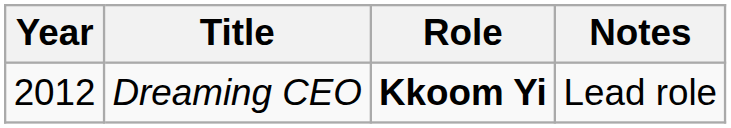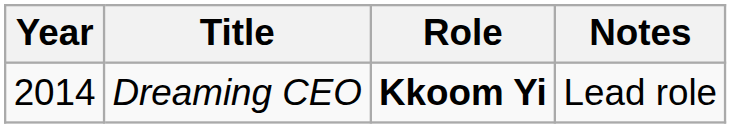 <table class="wikitable">
 <tr>
 <th>Year</th>
 <th>Title</th>
 <th>Role</th>
 <th>Notes</th>
 </tr>
 <tr>
-<td>2012</td>
+<td>2014</td>
 <td><em>Dreaming CEO</em></td>
 <td><strong>Kkoom Yi</strong></td>
 <td>Lead role</td>
 </tr>
 </table>
